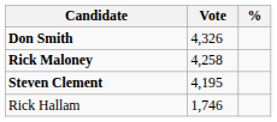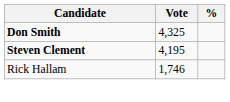 <table class="wikitable">
 <tr>
 <th bgcolor="#DDDDFF" width="200px">Candidate</th>
 <th bgcolor="#DDDDFF" width="50px">Vote</th>
 <th bgcolor="#DDDDFF" width="30px">%</th>
 </tr>
 <tr>
 <td><strong>Don Smith</strong></td>
-<td>4,326</td>
-<td></td>
-</tr>
-<tr>
-<td><strong>Rick Maloney</strong></td>
-<td>4,258</td>
+<td>4,325</td>
 <td></td>
 </tr>
 <tr>
 <td><strong>Steven Clement</strong></td>
 <td>4,195</td>
 <td></td>
 </tr>
 <tr>
 <td>Rick Hallam</td>
 <td>1,746</td>
 <td></td>
 </tr>
 </table>
